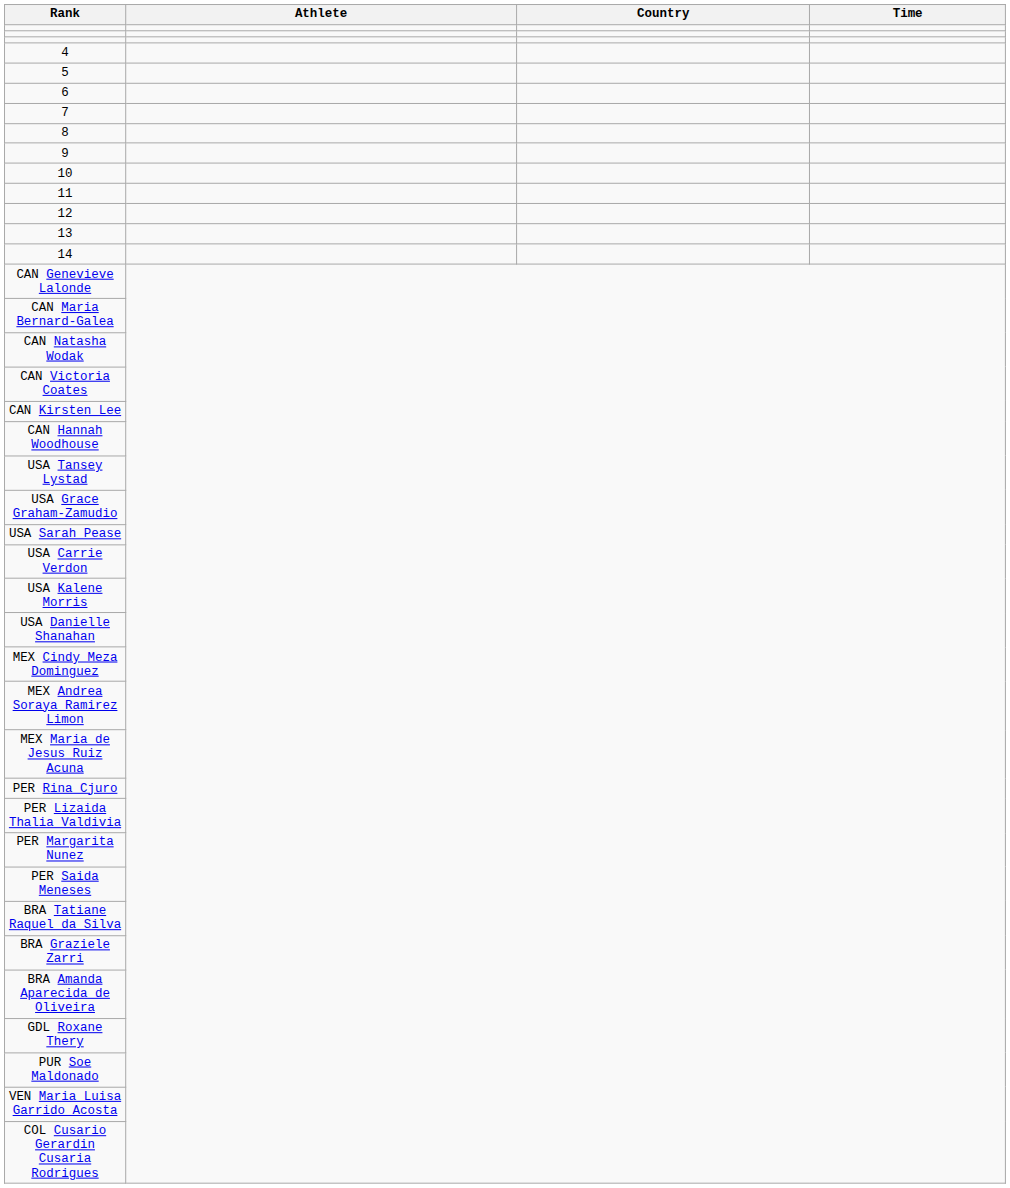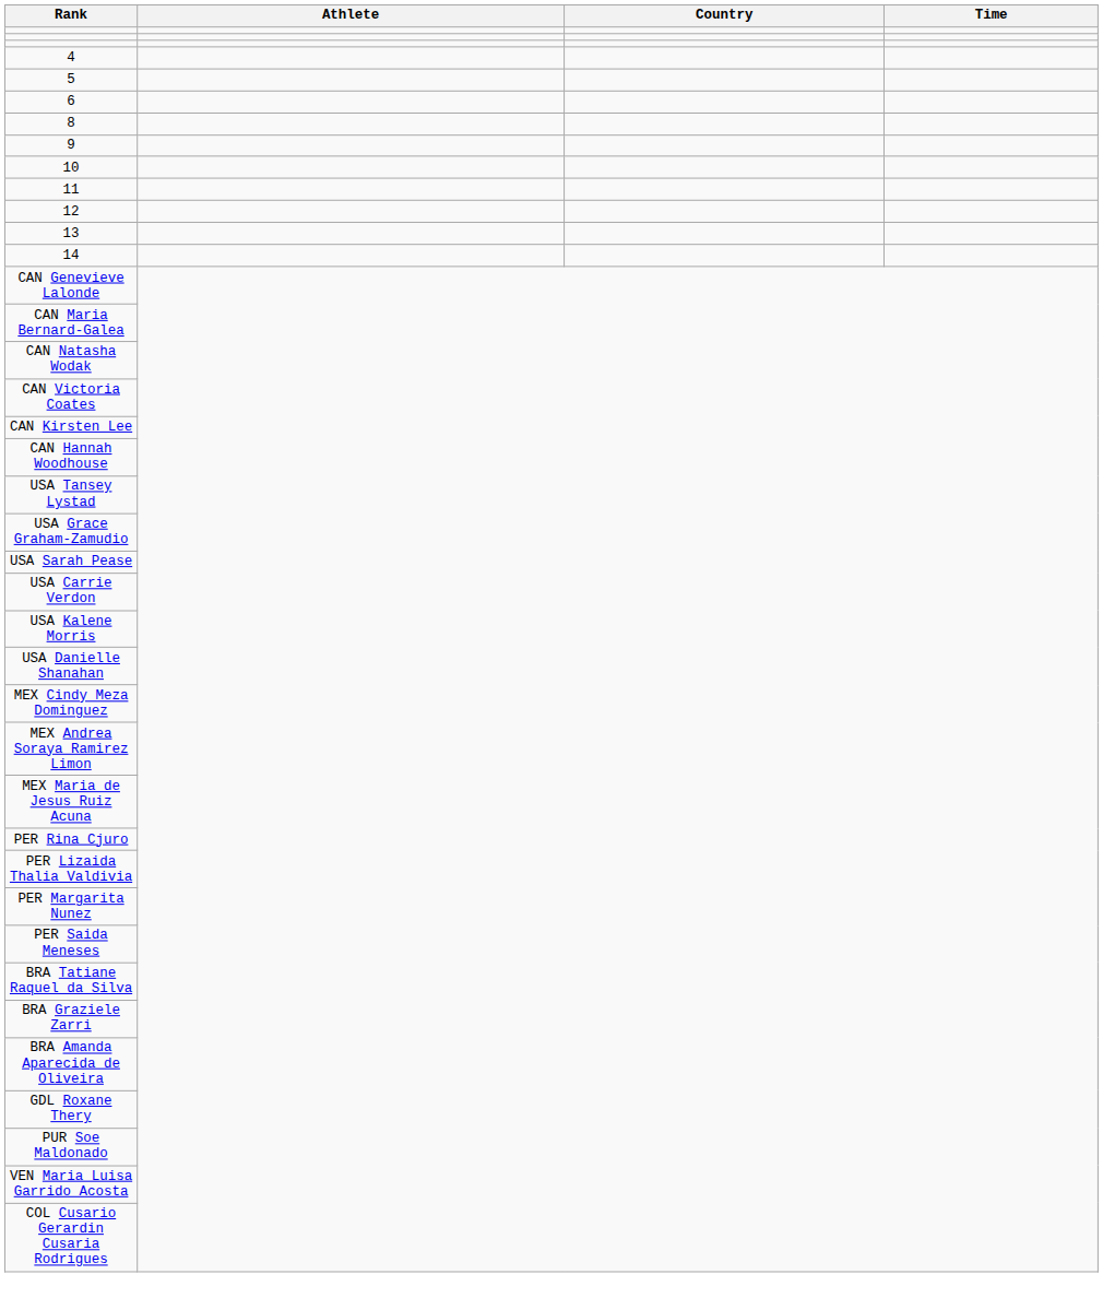 <table class="wikitable sortable" style=" text-align:center; font-size:95%;" width="50%">
 <tr>
 </tr>
 <tr>
 <th width=5%>Rank</th>
 <th width=20%>Athlete</th>
 <th width=15%>Country</th>
 <th width=10%>Time</th>
 </tr>
 <tr>
 <td align=center></td>
 <td align=left></td>
 <td align=left></td>
 <td></td>
 </tr>
 <tr>
 <td align=center></td>
 <td align=left></td>
 <td align=left></td>
 <td></td>
 </tr>
 <tr>
 <td align=center></td>
 <td align=left></td>
 <td align=left></td>
 <td></td>
 </tr>
 <tr>
 <td align=center>4</td>
 <td align=left></td>
 <td align=left></td>
 <td></td>
 </tr>
 <tr>
 <td align=center>5</td>
 <td align=left></td>
 <td align=left></td>
 <td></td>
 </tr>
 <tr>
 <td align=center>6</td>
-<td align=left></td>
-<td align=left></td>
-<td></td>
-</tr>
-<tr>
-<td align=center>7</td>
 <td align=left></td>
 <td align=left></td>
 <td></td>
 </tr>
 <tr>
 <td align=center>8</td>
 <td align=left></td>
 <td align=left></td>
 <td></td>
 </tr>
 <tr>
 <td align=center>9</td>
 <td align=left></td>
 <td align=left></td>
 <td></td>
 </tr>
 <tr>
 <td align=center>10</td>
 <td align=left></td>
 <td align=left></td>
 <td></td>
 </tr>
 <tr>
 <td align=center>11</td>
 <td align=left></td>
 <td align=left></td>
 <td></td>
 </tr>
 <tr>
 <td align=center>12</td>
 <td align=left></td>
 <td align=left></td>
 <td></td>
 </tr>
 <tr>
 <td align=center>13</td>
 <td align=left></td>
 <td align=left></td>
 <td></td>
 </tr>
 <tr>
 <td align=center>14</td>
 <td align=left></td>
 <td align=left></td>
 <td></td>
 </tr>
 <tr>
 <td>CAN <a href='#'>Genevieve Lalonde</a></td>
 </tr>
 <tr>
 <td>CAN <a href='#'>Maria Bernard-Galea</a></td>
 </tr>
 <tr>
 <td>CAN <a href='#'>Natasha Wodak</a></td>
 </tr>
 <tr>
 <td>CAN <a href='#'>Victoria Coates</a></td>
 </tr>
 <tr>
 <td>CAN <a href='#'>Kirsten Lee</a></td>
 </tr>
 <tr>
 <td>CAN <a href='#'>Hannah Woodhouse</a></td>
 </tr>
 <tr>
 <td>USA <a href='#'>Tansey Lystad</a></td>
 </tr>
 <tr>
 <td>USA <a href='#'>Grace Graham-Zamudio</a></td>
 </tr>
 <tr>
 <td>USA <a href='#'>Sarah Pease</a></td>
 </tr>
 <tr>
 <td>USA <a href='#'>Carrie Verdon</a></td>
 </tr>
 <tr>
 <td>USA <a href='#'>Kalene Morris</a></td>
 </tr>
 <tr>
 <td>USA <a href='#'>Danielle Shanahan</a></td>
 </tr>
 <tr>
 <td>MEX <a href='#'>Cindy Meza Dominguez</a></td>
 </tr>
 <tr>
 <td>MEX <a href='#'>Andrea Soraya Ramirez Limon</a></td>
 </tr>
 <tr>
 <td>MEX <a href='#'>Maria de Jesus Ruiz Acuna</a></td>
 </tr>
 <tr>
 <td>PER <a href='#'>Rina Cjuro</a></td>
 </tr>
 <tr>
 <td>PER <a href='#'>Lizaida Thalia Valdivia</a></td>
 </tr>
 <tr>
 <td>PER <a href='#'>Margarita Nunez</a></td>
 </tr>
 <tr>
 <td>PER <a href='#'>Saida Meneses</a></td>
 </tr>
 <tr>
 <td>BRA <a href='#'>Tatiane Raquel da Silva</a></td>
 </tr>
 <tr>
 <td>BRA <a href='#'>Graziele Zarri</a></td>
 </tr>
 <tr>
 <td>BRA <a href='#'>Amanda Aparecida de Oliveira</a></td>
 </tr>
 <tr>
 <td>GDL <a href='#'>Roxane Thery</a></td>
 </tr>
 <tr>
 <td>PUR <a href='#'>Soe Maldonado</a></td>
 </tr>
 <tr>
 <td>VEN <a href='#'>Maria Luisa Garrido Acosta</a></td>
 </tr>
 <tr>
 <td>COL <a href='#'>Cusario Gerardin Cusaria Rodrigues</a></td>
 </tr>
 </table>
